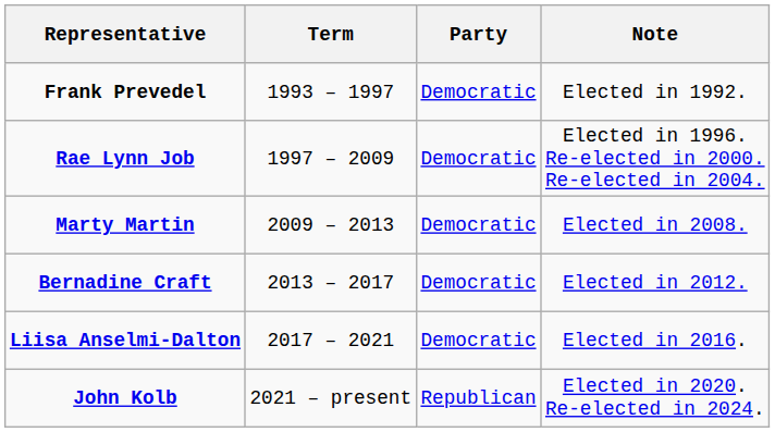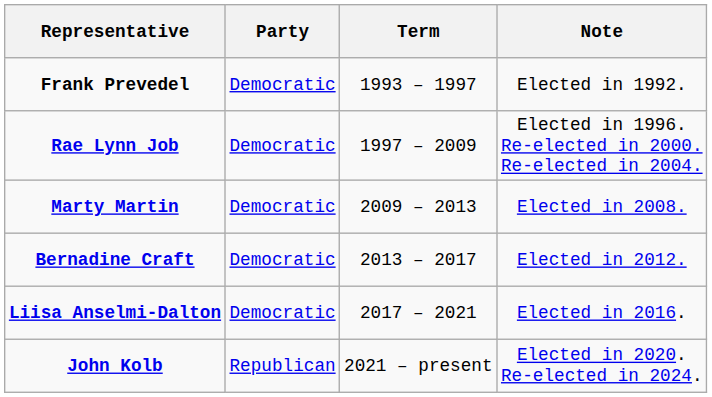 <table class=wikitable style="text-align:center">
 <tr style="height:3em">
 <th>Representative</th>
+<th>Party</th>
 <th>Term</th>
-<th>Party</th>
 <th>Note</th>
 </tr>
 <tr style="height:3em">
 <td><strong>Frank Prevedel</strong></td>
+<td><a href='#'>Democratic</a></td>
 <td>1993 – 1997</td>
-<td><a href='#'>Democratic</a></td>
 <td>Elected in 1992.</td>
 </tr>
 <tr style="height:3em">
 <td><strong><a href='#'>Rae Lynn Job</a></strong></td>
+<td><a href='#'>Democratic</a></td>
 <td>1997 – 2009</td>
-<td><a href='#'>Democratic</a></td>
 <td>Elected in 1996.<br><a href='#'>Re-elected in 2000.</a><br><a href='#'>Re-elected in 2004.</a></td>
 </tr>
 <tr style="height:3em">
 <td><strong><a href='#'>Marty Martin</a></strong></td>
+<td><a href='#'>Democratic</a></td>
 <td>2009 – 2013</td>
-<td><a href='#'>Democratic</a></td>
 <td><a href='#'>Elected in 2008.</a></td>
 </tr>
 <tr style="height:3em">
 <td><strong><a href='#'>Bernadine Craft</a></strong></td>
+<td><a href='#'>Democratic</a></td>
 <td>2013 – 2017</td>
-<td><a href='#'>Democratic</a></td>
 <td><a href='#'>Elected in 2012.</a></td>
 </tr>
 <tr style="height:3em">
 <td><strong><a href='#'>Liisa Anselmi-Dalton</a></strong></td>
+<td><a href='#'>Democratic</a></td>
 <td>2017 – 2021</td>
-<td><a href='#'>Democratic</a></td>
 <td><a href='#'>Elected in 2016</a>.</td>
 </tr>
 <tr style="height:3em">
 <td><strong><a href='#'>John Kolb</a></strong></td>
+<td><a href='#'>Republican</a></td>
 <td>2021 – present</td>
-<td><a href='#'>Republican</a></td>
 <td><a href='#'>Elected in 2020</a>.<br><a href='#'>Re-elected in 2024</a>.</td>
 </tr>
 </table>
